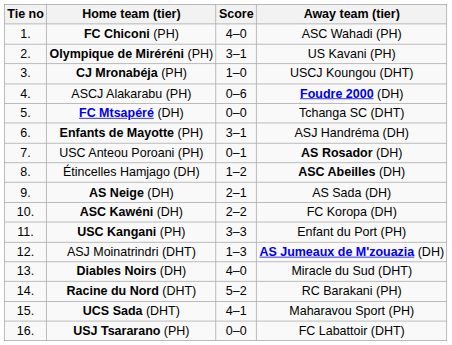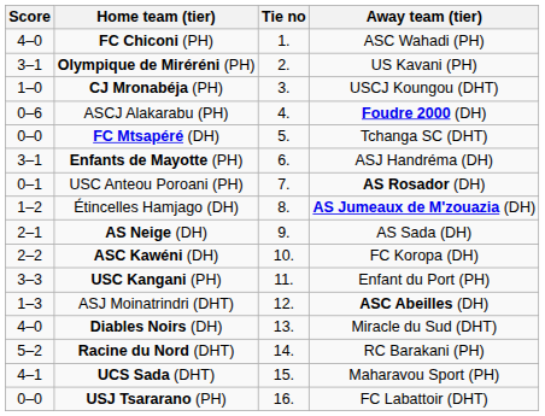 <table class="wikitable" style="text-align: center">
 <tr>
+<th>Score</th>
+<th>Home team (tier)</th>
 <th>Tie no</th>
-<th>Home team (tier)</th>
-<th>Score</th>
 <th>Away team (tier)</th>
 </tr>
 <tr>
+<td>4–0</td>
+<td> <strong>FC Chiconi</strong> (PH)</td>
 <td>1.</td>
-<td> <strong>FC Chiconi</strong> (PH)</td>
-<td>4–0</td>
 <td>ASC Wahadi (PH) </td>
 </tr>
 <tr>
+<td>3–1</td>
+<td> <strong>Olympique de Miréréni</strong> (PH)</td>
 <td>2.</td>
-<td> <strong>Olympique de Miréréni</strong> (PH)</td>
-<td>3–1</td>
 <td>US Kavani (PH) </td>
 </tr>
 <tr>
+<td>1–0</td>
+<td> <strong>CJ Mronabéja</strong> (PH)</td>
 <td>3.</td>
-<td> <strong>CJ Mronabéja</strong> (PH)</td>
-<td>1–0</td>
 <td>USCJ Koungou (DHT) </td>
 </tr>
 <tr>
+<td>0–6</td>
+<td> ASCJ Alakarabu (PH)</td>
 <td>4.</td>
-<td> ASCJ Alakarabu (PH)</td>
-<td>0–6</td>
 <td><strong><a href='#'>Foudre 2000</a></strong> (DH) </td>
 </tr>
 <tr>
+<td>0–0 </td>
+<td> <strong><a href='#'>FC Mtsapéré</a></strong> (DH)</td>
 <td>5.</td>
-<td> <strong><a href='#'>FC Mtsapéré</a></strong> (DH)</td>
-<td>0–0 </td>
 <td>Tchanga SC (DHT) </td>
 </tr>
 <tr>
+<td>3–1</td>
+<td> <strong>Enfants de Mayotte</strong> (PH)</td>
 <td>6.</td>
-<td> <strong>Enfants de Mayotte</strong> (PH)</td>
-<td>3–1</td>
 <td>ASJ Handréma (DH) </td>
 </tr>
 <tr>
+<td>0–1</td>
+<td> USC Anteou Poroani (PH)</td>
 <td>7.</td>
-<td> USC Anteou Poroani (PH)</td>
-<td>0–1</td>
 <td><strong>AS Rosador</strong> (DH) </td>
 </tr>
 <tr>
+<td>1–2</td>
+<td> Étincelles Hamjago (DH)</td>
 <td>8.</td>
-<td> Étincelles Hamjago (DH)</td>
-<td>1–2</td>
+<td><strong><a href='#'>AS Jumeaux de M'zouazia</a></strong> (DH) </td>
+</tr>
+<tr>
+<td>2–1 </td>
+<td> <strong>AS Neige</strong> (DH)</td>
+<td>9.</td>
+<td>AS Sada (DH) </td>
+</tr>
+<tr>
+<td>2–2 </td>
+<td> <strong>ASC Kawéni</strong> (DH)</td>
+<td>10.</td>
+<td>FC Koropa (DH) </td>
+</tr>
+<tr>
+<td>3–3 </td>
+<td> <strong>USC Kangani</strong> (PH)</td>
+<td>11.</td>
+<td>Enfant du Port (PH) </td>
+</tr>
+<tr>
+<td>1–3</td>
+<td> ASJ Moinatrindri (DHT)</td>
+<td>12.</td>
 <td><strong>ASC Abeilles</strong> (DH) </td>
 </tr>
 <tr>
-<td>9.</td>
-<td> <strong>AS Neige</strong> (DH)</td>
-<td>2–1 </td>
-<td>AS Sada (DH) </td>
-</tr>
-<tr>
-<td>10.</td>
-<td> <strong>ASC Kawéni</strong> (DH)</td>
-<td>2–2 </td>
-<td>FC Koropa (DH) </td>
-</tr>
-<tr>
-<td>11.</td>
-<td> <strong>USC Kangani</strong> (PH)</td>
-<td>3–3 </td>
-<td>Enfant du Port (PH) </td>
-</tr>
-<tr>
-<td>12.</td>
-<td> ASJ Moinatrindri (DHT)</td>
-<td>1–3</td>
-<td><strong><a href='#'>AS Jumeaux de M'zouazia</a></strong> (DH) </td>
-</tr>
-<tr>
+<td>4–0</td>
+<td> <strong>Diables Noirs</strong> (DH)</td>
 <td>13.</td>
-<td> <strong>Diables Noirs</strong> (DH)</td>
-<td>4–0</td>
 <td>Miracle du Sud (DHT) </td>
 </tr>
 <tr>
+<td>5–2</td>
+<td> <strong>Racine du Nord</strong> (DHT)</td>
 <td>14.</td>
-<td> <strong>Racine du Nord</strong> (DHT)</td>
-<td>5–2</td>
 <td>RC Barakani (PH) </td>
 </tr>
 <tr>
+<td>4–1</td>
+<td> <strong>UCS Sada</strong> (DHT)</td>
 <td>15.</td>
-<td> <strong>UCS Sada</strong> (DHT)</td>
-<td>4–1</td>
 <td>Maharavou Sport (PH) </td>
 </tr>
 <tr>
+<td>0–0 </td>
+<td> <strong>USJ Tsararano</strong> (PH)</td>
 <td>16.</td>
-<td> <strong>USJ Tsararano</strong> (PH)</td>
-<td>0–0 </td>
 <td>FC Labattoir (DHT) </td>
 </tr>
 </table>
